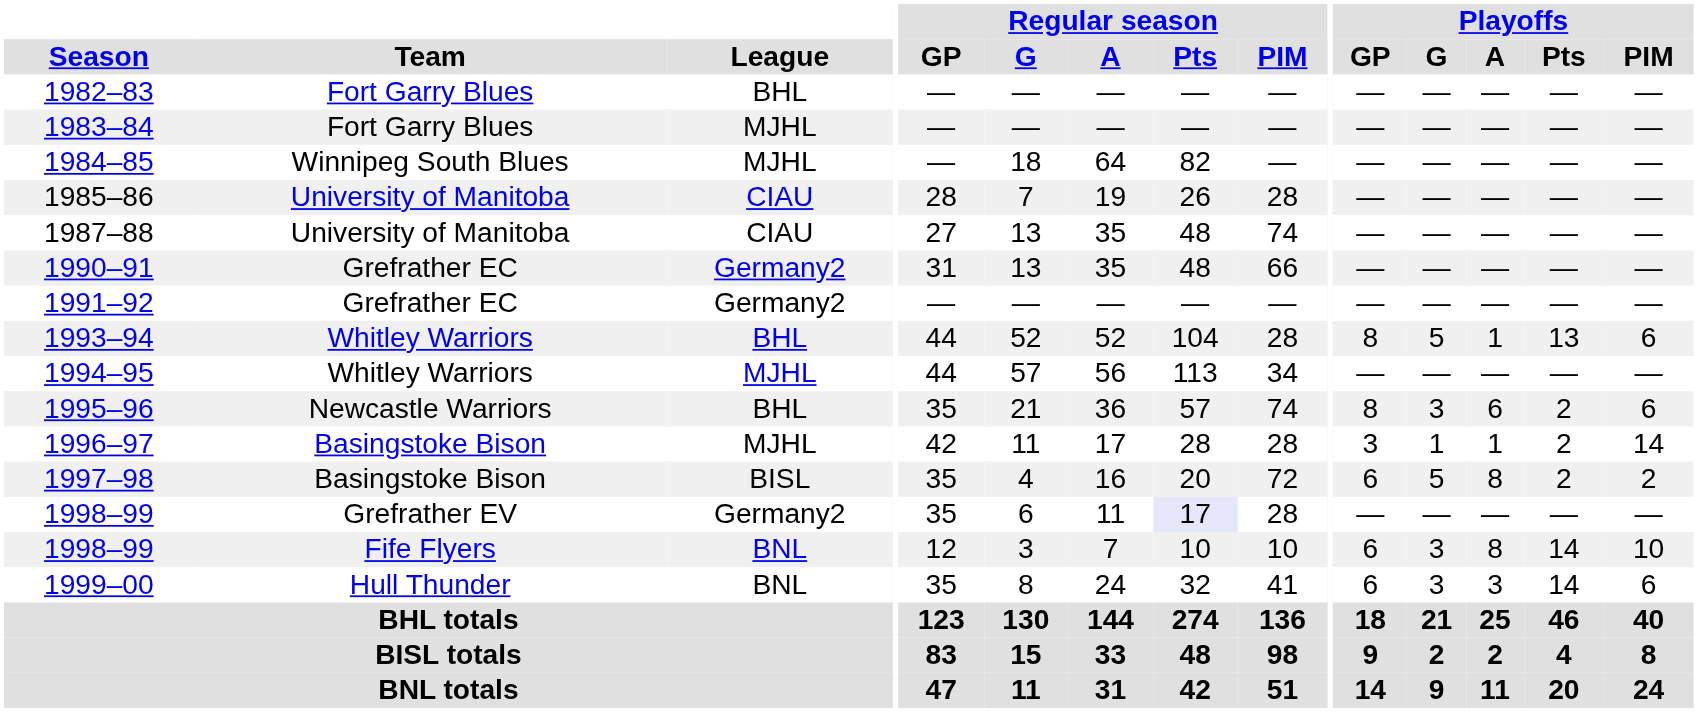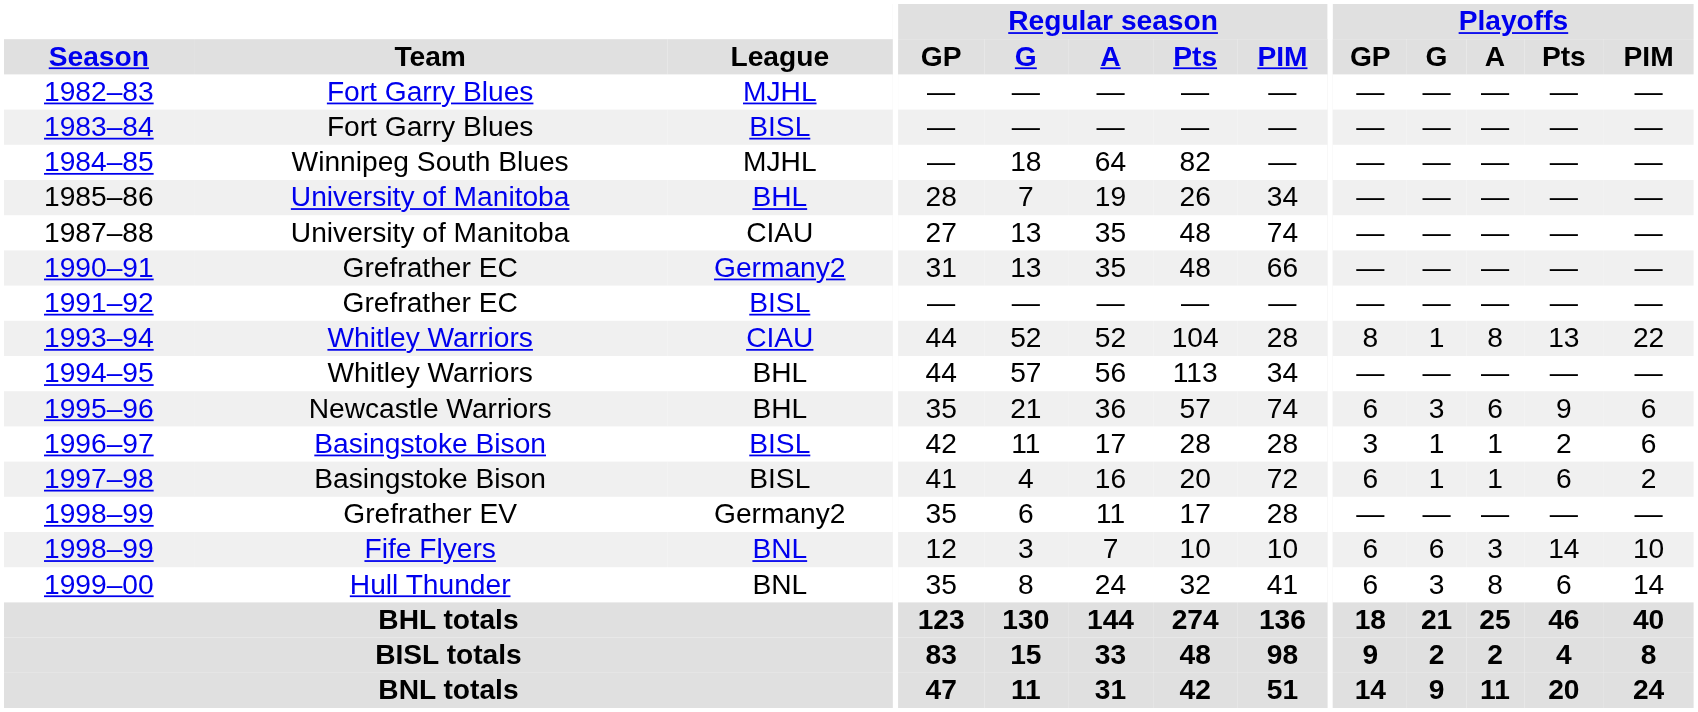 <table border="0" cellpadding="1" cellspacing="0" style="text-align:center; width:60em">
 <tr bgcolor="#e0e0e0">
 <th colspan="3" bgcolor="#ffffff"></th>
 <th rowspan="99" bgcolor="#ffffff"></th>
 <th colspan="5"><a href='#'>Regular season</a></th>
 <th rowspan="99" bgcolor="#ffffff"></th>
 <th colspan="5"><a href='#'>Playoffs</a></th>
 </tr>
 <tr bgcolor="#e0e0e0">
 <th><a href='#'>Season</a></th>
 <th>Team</th>
 <th>League</th>
 <th>GP</th>
 <th><a href='#'>G</a></th>
 <th><a href='#'>A</a></th>
 <th><a href='#'>Pts</a></th>
 <th><a href='#'>PIM</a></th>
 <th>GP</th>
 <th>G</th>
 <th>A</th>
 <th>Pts</th>
 <th>PIM</th>
 </tr>
 <tr>
 <td><a href='#'>1982–83</a></td>
 <td><a href='#'>Fort Garry Blues</a></td>
-<td>BHL</td>
+<td><a href='#'>MJHL</a></td>
 <td>—</td>
 <td>—</td>
 <td>—</td>
 <td>—</td>
 <td>—</td>
 <td>—</td>
 <td>—</td>
 <td>—</td>
 <td>—</td>
 <td>—</td>
 </tr>
 <tr bgcolor="#f0f0f0">
 <td><a href='#'>1983–84</a></td>
 <td>Fort Garry Blues</td>
-<td>MJHL</td>
+<td><a href='#'>BISL</a></td>
 <td>—</td>
 <td>—</td>
 <td>—</td>
 <td>—</td>
 <td>—</td>
 <td>—</td>
 <td>—</td>
 <td>—</td>
 <td>—</td>
 <td>—</td>
 </tr>
 <tr>
 <td><a href='#'>1984–85</a></td>
 <td>Winnipeg South Blues</td>
 <td>MJHL</td>
 <td>—</td>
 <td>18</td>
 <td>64</td>
 <td>82</td>
 <td>—</td>
 <td>—</td>
 <td>—</td>
 <td>—</td>
 <td>—</td>
 <td>—</td>
 </tr>
 <tr bgcolor="#f0f0f0">
 <td>1985–86</td>
 <td><a href='#'>University of Manitoba</a></td>
-<td><a href='#'>CIAU</a></td>
+<td><a href='#'>BHL</a></td>
 <td>28</td>
 <td>7</td>
 <td>19</td>
 <td>26</td>
-<td>28</td>
+<td>34</td>
 <td>—</td>
 <td>—</td>
 <td>—</td>
 <td>—</td>
 <td>—</td>
 </tr>
 <tr>
 <td>1987–88</td>
 <td>University of Manitoba</td>
 <td>CIAU</td>
 <td>27</td>
 <td>13</td>
 <td>35</td>
 <td>48</td>
 <td>74</td>
 <td>—</td>
 <td>—</td>
 <td>—</td>
 <td>—</td>
 <td>—</td>
 </tr>
 <tr bgcolor="#f0f0f0">
 <td><a href='#'>1990–91</a></td>
 <td>Grefrather EC</td>
 <td><a href='#'>Germany2</a></td>
 <td>31</td>
 <td>13</td>
 <td>35</td>
 <td>48</td>
 <td>66</td>
 <td>—</td>
 <td>—</td>
 <td>—</td>
 <td>—</td>
 <td>—</td>
 </tr>
 <tr>
 <td><a href='#'>1991–92</a></td>
 <td>Grefrather EC</td>
-<td>Germany2</td>
+<td><a href='#'>BISL</a></td>
 <td>—</td>
 <td>—</td>
 <td>—</td>
 <td>—</td>
 <td>—</td>
 <td>—</td>
 <td>—</td>
 <td>—</td>
 <td>—</td>
 <td>—</td>
 </tr>
 <tr bgcolor="#f0f0f0">
 <td><a href='#'>1993–94</a></td>
 <td><a href='#'>Whitley Warriors</a></td>
-<td><a href='#'>BHL</a></td>
+<td><a href='#'>CIAU</a></td>
 <td>44</td>
 <td>52</td>
 <td>52</td>
 <td>104</td>
 <td>28</td>
 <td>8</td>
-<td>5</td>
 <td>1</td>
+<td>8</td>
 <td>13</td>
-<td>6</td>
+<td>22</td>
 </tr>
 <tr>
 <td><a href='#'>1994–95</a></td>
 <td>Whitley Warriors</td>
-<td><a href='#'>MJHL</a></td>
+<td>BHL</td>
 <td>44</td>
 <td>57</td>
 <td>56</td>
 <td>113</td>
 <td>34</td>
 <td>—</td>
 <td>—</td>
 <td>—</td>
 <td>—</td>
 <td>—</td>
 </tr>
 <tr bgcolor="#f0f0f0">
 <td><a href='#'>1995–96</a></td>
 <td>Newcastle Warriors</td>
 <td>BHL</td>
 <td>35</td>
 <td>21</td>
 <td>36</td>
 <td>57</td>
 <td>74</td>
-<td>8</td>
+<td>6</td>
 <td>3</td>
 <td>6</td>
-<td>2</td>
+<td>9</td>
 <td>6</td>
 </tr>
 <tr>
 <td><a href='#'>1996–97</a></td>
 <td><a href='#'>Basingstoke Bison</a></td>
-<td>MJHL</td>
+<td><a href='#'>BISL</a></td>
 <td>42</td>
 <td>11</td>
 <td>17</td>
 <td>28</td>
 <td>28</td>
 <td>3</td>
 <td>1</td>
 <td>1</td>
 <td>2</td>
-<td>14</td>
+<td>6</td>
 </tr>
 <tr bgcolor="#f0f0f0">
 <td><a href='#'>1997–98</a></td>
 <td>Basingstoke Bison</td>
 <td>BISL</td>
-<td>35</td>
+<td>41</td>
 <td>4</td>
 <td>16</td>
 <td>20</td>
 <td>72</td>
 <td>6</td>
-<td>5</td>
-<td>8</td>
-<td>2</td>
+<td>1</td>
+<td>1</td>
+<td>6</td>
 <td>2</td>
 </tr>
 <tr>
 <td><a href='#'>1998–99</a></td>
 <td>Grefrather EV</td>
 <td>Germany2</td>
 <td>35</td>
 <td>6</td>
 <td>11</td>
-<td style="background: lavender;">17</td>
+<td>17</td>
 <td>28</td>
 <td>—</td>
 <td>—</td>
 <td>—</td>
 <td>—</td>
 <td>—</td>
 </tr>
 <tr bgcolor="#f0f0f0">
 <td><a href='#'>1998–99</a></td>
 <td><a href='#'>Fife Flyers</a></td>
 <td><a href='#'>BNL</a></td>
 <td>12</td>
 <td>3</td>
 <td>7</td>
 <td>10</td>
 <td>10</td>
 <td>6</td>
+<td>6</td>
 <td>3</td>
-<td>8</td>
 <td>14</td>
 <td>10</td>
 </tr>
 <tr>
 <td><a href='#'>1999–00</a></td>
 <td><a href='#'>Hull Thunder</a></td>
 <td>BNL</td>
 <td>35</td>
 <td>8</td>
 <td>24</td>
 <td>32</td>
 <td>41</td>
 <td>6</td>
 <td>3</td>
-<td>3</td>
+<td>8</td>
+<td>6</td>
 <td>14</td>
-<td>6</td>
 </tr>
 <tr>
 </tr>
 <tr ALIGN="center" bgcolor="#e0e0e0">
 <th colspan="3">BHL totals</th>
 <th ALIGN="center">123</th>
 <th ALIGN="center">130</th>
 <th ALIGN="center">144</th>
 <th ALIGN="center">274</th>
 <th ALIGN="center">136</th>
 <th ALIGN="center">18</th>
 <th ALIGN="center">21</th>
 <th ALIGN="center">25</th>
 <th ALIGN="center">46</th>
 <th ALIGN="center">40</th>
 </tr>
 <tr>
 </tr>
 <tr ALIGN="center" bgcolor="#e0e0e0">
 <th colspan="3">BISL totals</th>
 <th ALIGN="center">83</th>
 <th ALIGN="center">15</th>
 <th ALIGN="center">33</th>
 <th ALIGN="center">48</th>
 <th ALIGN="center">98</th>
 <th ALIGN="center">9</th>
 <th ALIGN="center">2</th>
 <th ALIGN="center">2</th>
 <th ALIGN="center">4</th>
 <th ALIGN="center">8</th>
 </tr>
 <tr>
 </tr>
 <tr ALIGN="center" bgcolor="#e0e0e0">
 <th colspan="3">BNL totals</th>
 <th ALIGN="center">47</th>
 <th ALIGN="center">11</th>
 <th ALIGN="center">31</th>
 <th ALIGN="center">42</th>
 <th ALIGN="center">51</th>
 <th ALIGN="center">14</th>
 <th ALIGN="center">9</th>
 <th ALIGN="center">11</th>
 <th ALIGN="center">20</th>
 <th ALIGN="center">24</th>
 </tr>
 </table>
